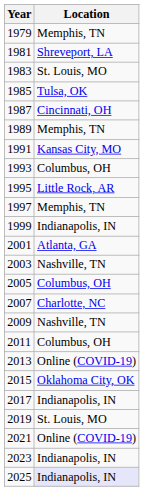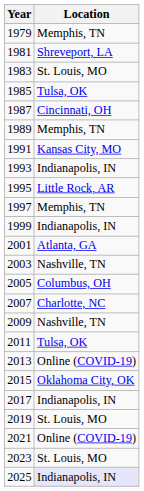 <table class="wikitable">
 <tr>
 <th>Year</th>
 <th>Location</th>
 </tr>
 <tr>
 <td>1979</td>
 <td>Memphis, TN</td>
 </tr>
 <tr>
 <td>1981</td>
 <td><a href='#'>Shreveport, LA</a></td>
 </tr>
 <tr>
 <td>1983</td>
 <td>St. Louis, MO</td>
 </tr>
 <tr>
 <td>1985</td>
 <td><a href='#'>Tulsa, OK</a></td>
 </tr>
 <tr>
 <td>1987</td>
 <td><a href='#'>Cincinnati, OH</a></td>
 </tr>
 <tr>
 <td>1989</td>
 <td>Memphis, TN</td>
 </tr>
 <tr>
 <td>1991</td>
 <td><a href='#'>Kansas City, MO</a></td>
 </tr>
 <tr>
 <td>1993</td>
-<td>Columbus, OH</td>
+<td>Indianapolis, IN</td>
 </tr>
 <tr>
 <td>1995</td>
 <td><a href='#'>Little Rock, AR</a></td>
 </tr>
 <tr>
 <td>1997</td>
 <td>Memphis, TN</td>
 </tr>
 <tr>
 <td>1999</td>
 <td>Indianapolis, IN</td>
 </tr>
 <tr>
 <td>2001</td>
 <td><a href='#'>Atlanta, GA</a></td>
 </tr>
 <tr>
 <td>2003</td>
 <td>Nashville, TN</td>
 </tr>
 <tr>
 <td>2005</td>
 <td><a href='#'>Columbus, OH</a></td>
 </tr>
 <tr>
 <td>2007</td>
 <td><a href='#'>Charlotte, NC</a></td>
 </tr>
 <tr>
 <td>2009</td>
 <td>Nashville, TN</td>
 </tr>
 <tr>
 <td>2011</td>
-<td>Columbus, OH</td>
+<td><a href='#'>Tulsa, OK</a></td>
 </tr>
 <tr>
 <td>2013</td>
 <td>Online (<a href='#'>COVID-19</a>)</td>
 </tr>
 <tr>
 <td>2015</td>
 <td><a href='#'>Oklahoma City, OK</a></td>
 </tr>
 <tr>
 <td>2017</td>
 <td>Indianapolis, IN</td>
 </tr>
 <tr>
 <td>2019</td>
 <td>St. Louis, MO</td>
 </tr>
 <tr>
 <td>2021</td>
 <td>Online (<a href='#'>COVID-19</a>)</td>
 </tr>
 <tr>
 <td>2023</td>
-<td>Indianapolis, IN</td>
+<td>St. Louis, MO</td>
 </tr>
 <tr>
 <td>2025</td>
 <td style="background: lavender;">Indianapolis, IN</td>
 </tr>
 </table>
